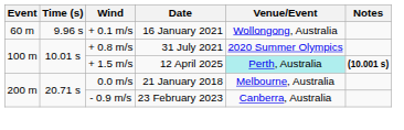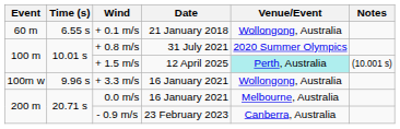 <table class="wikitable" style="text-align: center;">
 <tr>
 <th>Event</th>
 <th>Time (s)</th>
 <th>Wind</th>
 <th>Date</th>
 <th>Venue/Event</th>
 <th>Notes</th>
 </tr>
 <tr>
 <td>60 m</td>
-<td align=right>9.96 s</td>
+<td align=right>6.55 s</td>
 <td>+ 0.1 m/s</td>
-<td align=right>16 January 2021</td>
+<td align=right>21 January 2018</td>
 <td><a href='#'>Wollongong</a>, Australia</td>
 </tr>
 <tr>
 <td rowspan=2>100 m</td>
 <td rowspan=2>10.01 s</td>
 <td>+ 0.8 m/s</td>
 <td align=right>31 July 2021</td>
 <td><a href='#'>2020 Summer Olympics</a></td>
 <td></td>
 </tr>
 <tr>
 <td>+ 1.5 m/s</td>
 <td align=right>12 April 2025</td>
 <td style="background: paleturquoise;"><a href='#'>Perth</a>, Australia</td>
-<td><strong><small>(10.001 s)</small></strong></td>
+<td><small>(10.001 s)</small></td>
+</tr>
+<tr>
+<td>100m w</td>
+<td align=right>9.96 s</td>
+<td>+ 3.3 m/s</td>
+<td align=right>16 January 2021</td>
+<td><a href='#'>Wollongong</a>, Australia</td>
+<td></td>
 </tr>
 <tr>
 <td rowspan=2>200 m</td>
 <td rowspan=3>20.71 s</td>
 <td align=right>0.0 m/s</td>
-<td align=right>21 January 2018</td>
+<td align=right>16 January 2021</td>
 <td><a href='#'>Melbourne</a>, Australia</td>
 <td></td>
 </tr>
 <tr>
 <td>- 0.9 m/s</td>
 <td align=right>23 February 2023</td>
 <td><a href='#'>Canberra</a>, Australia</td>
 </tr>
 </table>
